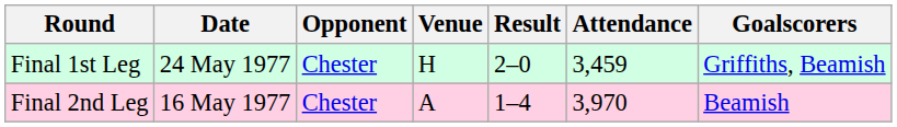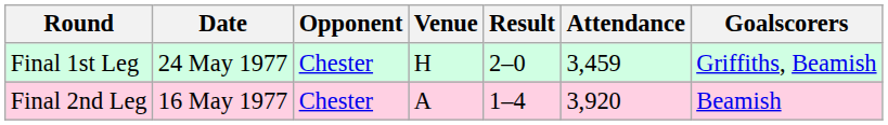 <table class="wikitable">
 <tr>
 <th>Round</th>
 <th>Date</th>
 <th>Opponent</th>
 <th>Venue</th>
 <th>Result</th>
 <th>Attendance</th>
 <th>Goalscorers</th>
 </tr>
 <tr style="background-color: #d0ffe3;">
 <td>Final 1st Leg</td>
 <td>24 May 1977</td>
 <td><a href='#'>Chester</a></td>
 <td>H</td>
 <td>2–0</td>
 <td>3,459</td>
 <td><a href='#'>Griffiths</a>, <a href='#'>Beamish</a></td>
 </tr>
 <tr style="background-color: #ffd0e3;">
 <td>Final 2nd Leg</td>
 <td>16 May 1977</td>
 <td><a href='#'>Chester</a></td>
 <td>A</td>
 <td>1–4</td>
-<td>3,970</td>
+<td>3,920</td>
 <td><a href='#'>Beamish</a></td>
 </tr>
 </table>
